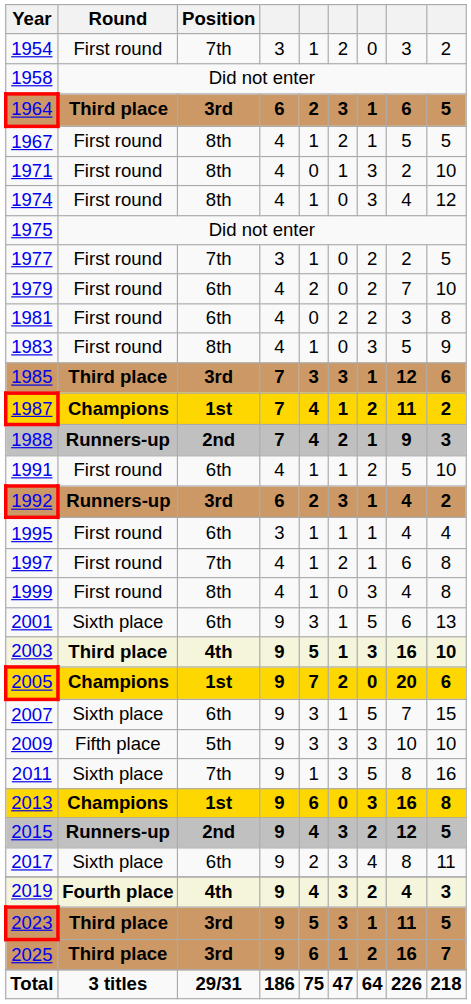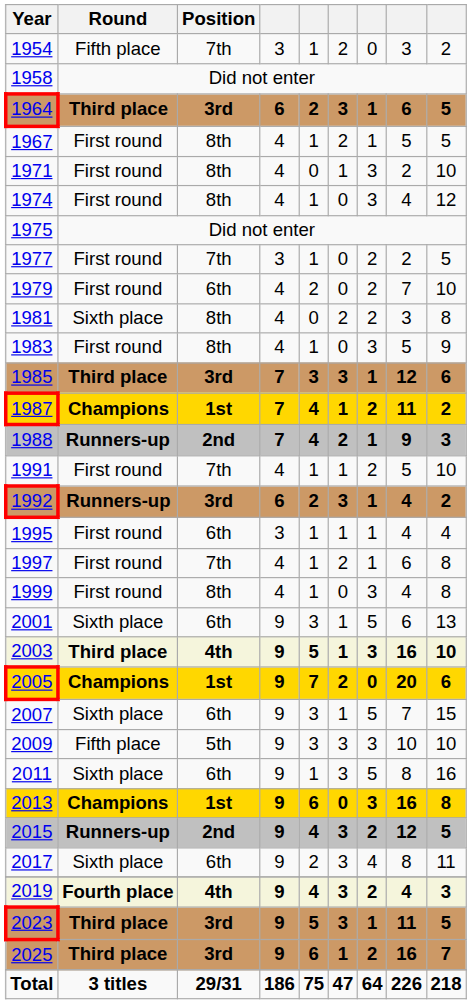 <table class="wikitable" style="text-align: center;">
 <tr>
 <th>Year</th>
 <th>Round</th>
 <th>Position</th>
 <th></th>
 <th></th>
 <th></th>
 <th></th>
 <th></th>
 <th></th>
 </tr>
 <tr>
 <td> <a href='#'>1954</a></td>
-<td>First round</td>
+<td>Fifth place</td>
 <td>7th</td>
 <td>3</td>
 <td>1</td>
 <td>2</td>
 <td>0</td>
 <td>3</td>
 <td>2</td>
 </tr>
 <tr>
 <td> <a href='#'>1958</a></td>
 <td colspan=9>Did not enter</td>
 </tr>
 <tr style="background:#cc9966;">
 <td style="border: 3px solid red"> <a href='#'>1964</a></td>
 <td><strong>Third place</strong></td>
 <td><strong>3rd</strong></td>
 <td><strong>6</strong></td>
 <td><strong>2</strong></td>
 <td><strong>3</strong></td>
 <td><strong>1</strong></td>
 <td><strong>6</strong></td>
 <td><strong>5</strong></td>
 </tr>
 <tr>
 <td> <a href='#'>1967</a></td>
 <td>First round</td>
 <td>8th</td>
 <td>4</td>
 <td>1</td>
 <td>2</td>
 <td>1</td>
 <td>5</td>
 <td>5</td>
 </tr>
 <tr>
 <td> <a href='#'>1971</a></td>
 <td>First round</td>
 <td>8th</td>
 <td>4</td>
 <td>0</td>
 <td>1</td>
 <td>3</td>
 <td>2</td>
 <td>10</td>
 </tr>
 <tr>
 <td> <a href='#'>1974</a></td>
 <td>First round</td>
 <td>8th</td>
 <td>4</td>
 <td>1</td>
 <td>0</td>
 <td>3</td>
 <td>4</td>
 <td>12</td>
 </tr>
 <tr>
 <td> <a href='#'>1975</a></td>
 <td colspan=9>Did not enter</td>
 </tr>
 <tr>
 <td> <a href='#'>1977</a></td>
 <td>First round</td>
 <td>7th</td>
 <td>3</td>
 <td>1</td>
 <td>0</td>
 <td>2</td>
 <td>2</td>
 <td>5</td>
 </tr>
 <tr>
 <td> <a href='#'>1979</a></td>
 <td>First round</td>
 <td>6th</td>
 <td>4</td>
 <td>2</td>
 <td>0</td>
 <td>2</td>
 <td>7</td>
 <td>10</td>
 </tr>
 <tr>
 <td> <a href='#'>1981</a></td>
-<td>First round</td>
-<td>6th</td>
+<td>Sixth place</td>
+<td>8th</td>
 <td>4</td>
 <td>0</td>
 <td>2</td>
 <td>2</td>
 <td>3</td>
 <td>8</td>
 </tr>
 <tr>
 <td> <a href='#'>1983</a></td>
 <td>First round</td>
 <td>8th</td>
 <td>4</td>
 <td>1</td>
 <td>0</td>
 <td>3</td>
 <td>5</td>
 <td>9</td>
 </tr>
 <tr style="background:#cc9966;">
 <td> <a href='#'>1985</a></td>
 <td><strong>Third place</strong></td>
 <td><strong>3rd</strong></td>
 <td><strong>7</strong></td>
 <td><strong>3</strong></td>
 <td><strong>3</strong></td>
 <td><strong>1</strong></td>
 <td><strong>12</strong></td>
 <td><strong>6</strong></td>
 </tr>
 <tr style="background:gold;">
 <td style="border: 3px solid red"> <a href='#'>1987</a></td>
 <td><strong>Champions</strong></td>
 <td><strong>1st</strong></td>
 <td><strong>7</strong></td>
 <td><strong>4</strong></td>
 <td><strong>1</strong></td>
 <td><strong>2</strong></td>
 <td><strong>11</strong></td>
 <td><strong>2</strong></td>
 </tr>
 <tr style="background:silver;">
 <td> <a href='#'>1988</a></td>
 <td><strong>Runners-up</strong></td>
 <td><strong>2nd</strong></td>
 <td><strong>7</strong></td>
 <td><strong>4</strong></td>
 <td><strong>2</strong></td>
 <td><strong>1</strong></td>
 <td><strong>9</strong></td>
 <td><strong>3</strong></td>
 </tr>
 <tr>
 <td> <a href='#'>1991</a></td>
 <td>First round</td>
-<td>6th</td>
+<td>7th</td>
 <td>4</td>
 <td>1</td>
 <td>1</td>
 <td>2</td>
 <td>5</td>
 <td>10</td>
 </tr>
 <tr style="background:#cc9966;">
 <td style="border: 3px solid red"> <a href='#'>1992</a></td>
 <td><strong>Runners-up</strong></td>
 <td><strong>3rd</strong></td>
 <td><strong>6</strong></td>
 <td><strong>2</strong></td>
 <td><strong>3</strong></td>
 <td><strong>1</strong></td>
 <td><strong>4</strong></td>
 <td><strong>2</strong></td>
 </tr>
 <tr>
 <td> <a href='#'>1995</a></td>
 <td>First round</td>
 <td>6th</td>
 <td>3</td>
 <td>1</td>
 <td>1</td>
 <td>1</td>
 <td>4</td>
 <td>4</td>
 </tr>
 <tr>
 <td> <a href='#'>1997</a></td>
 <td>First round</td>
 <td>7th</td>
 <td>4</td>
 <td>1</td>
 <td>2</td>
 <td>1</td>
 <td>6</td>
 <td>8</td>
 </tr>
 <tr>
 <td> <a href='#'>1999</a></td>
 <td>First round</td>
 <td>8th</td>
 <td>4</td>
 <td>1</td>
 <td>0</td>
 <td>3</td>
 <td>4</td>
 <td>8</td>
 </tr>
 <tr>
 <td> <a href='#'>2001</a></td>
 <td>Sixth place</td>
 <td>6th</td>
 <td>9</td>
 <td>3</td>
 <td>1</td>
 <td>5</td>
 <td>6</td>
 <td>13</td>
 </tr>
 <tr style="background:beige">
 <td> <a href='#'>2003</a></td>
 <td><strong>Third place</strong></td>
 <td><strong>4th</strong></td>
 <td><strong>9</strong></td>
 <td><strong>5</strong></td>
 <td><strong>1</strong></td>
 <td><strong>3</strong></td>
 <td><strong>16</strong></td>
 <td><strong>10</strong></td>
 </tr>
 <tr style="background:gold;">
 <td style="border: 3px solid red"> <a href='#'>2005</a></td>
 <td><strong>Champions</strong></td>
 <td><strong>1st</strong></td>
 <td><strong>9</strong></td>
 <td><strong>7</strong></td>
 <td><strong>2</strong></td>
 <td><strong>0</strong></td>
 <td><strong>20</strong></td>
 <td><strong>6</strong></td>
 </tr>
 <tr>
 <td> <a href='#'>2007</a></td>
 <td>Sixth place</td>
 <td>6th</td>
 <td>9</td>
 <td>3</td>
 <td>1</td>
 <td>5</td>
 <td>7</td>
 <td>15</td>
 </tr>
 <tr>
 <td> <a href='#'>2009</a></td>
 <td>Fifth place</td>
 <td>5th</td>
 <td>9</td>
 <td>3</td>
 <td>3</td>
 <td>3</td>
 <td>10</td>
 <td>10</td>
 </tr>
 <tr>
 <td> <a href='#'>2011</a></td>
 <td>Sixth place</td>
-<td>7th</td>
+<td>6th</td>
 <td>9</td>
 <td>1</td>
 <td>3</td>
 <td>5</td>
 <td>8</td>
 <td>16</td>
 </tr>
 <tr style="background:gold;">
 <td> <a href='#'>2013</a></td>
 <td><strong>Champions</strong></td>
 <td><strong>1st</strong></td>
 <td><strong>9</strong></td>
 <td><strong>6</strong></td>
 <td><strong>0</strong></td>
 <td><strong>3</strong></td>
 <td><strong>16</strong></td>
 <td><strong>8</strong></td>
 </tr>
 <tr style="background:silver;">
 <td> <a href='#'>2015</a></td>
 <td><strong>Runners-up</strong></td>
 <td><strong>2nd</strong></td>
 <td><strong>9</strong></td>
 <td><strong>4</strong></td>
 <td><strong>3</strong></td>
 <td><strong>2</strong></td>
 <td><strong>12</strong></td>
 <td><strong>5</strong></td>
 </tr>
 <tr>
 <td> <a href='#'>2017</a></td>
 <td>Sixth place</td>
 <td>6th</td>
 <td>9</td>
 <td>2</td>
 <td>3</td>
 <td>4</td>
 <td>8</td>
 <td>11</td>
 </tr>
 <tr>
 </tr>
 <tr style="background:beige">
 <td> <a href='#'>2019</a></td>
 <td><strong>Fourth place</strong></td>
 <td><strong>4th</strong></td>
 <td><strong>9</strong></td>
 <td><strong>4</strong></td>
 <td><strong>3</strong></td>
 <td><strong>2</strong></td>
 <td><strong>4</strong></td>
 <td><strong>3</strong></td>
 </tr>
 <tr style="background:#cc9966;">
 <td style="border: 3px solid red"> <a href='#'>2023</a></td>
 <td><strong>Third place</strong></td>
 <td><strong>3rd</strong></td>
 <td><strong>9</strong></td>
 <td><strong>5</strong></td>
 <td><strong>3</strong></td>
 <td><strong>1</strong></td>
 <td><strong>11</strong></td>
 <td><strong>5</strong></td>
 </tr>
 <tr style="background:#cc9966;">
 <td> <a href='#'>2025</a></td>
 <td><strong>Third place</strong></td>
 <td><strong>3rd</strong></td>
 <td><strong>9</strong></td>
 <td><strong>6</strong></td>
 <td><strong>1</strong></td>
 <td><strong>2</strong></td>
 <td><strong>16</strong></td>
 <td><strong>7</strong></td>
 </tr>
 <tr style="background:#9ACDFF">
 </tr>
 <tr>
 <td><strong>Total</strong></td>
 <td><strong>3 titles</strong></td>
 <td><strong>29/31</strong></td>
 <td><strong>186</strong></td>
 <td><strong>75</strong></td>
 <td><strong>47</strong></td>
 <td><strong>64</strong></td>
 <td><strong>226</strong></td>
 <td><strong>218</strong></td>
 </tr>
 </table>
